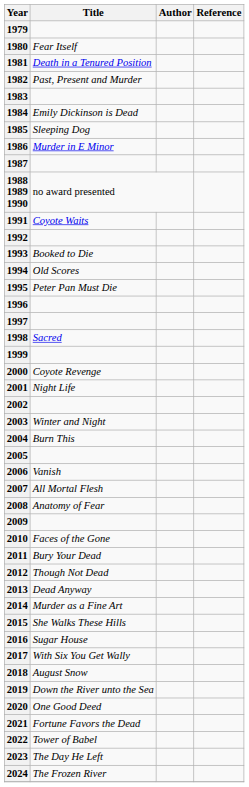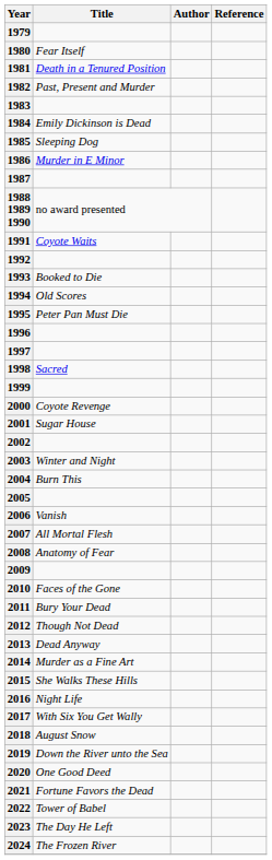 <table class="wikitable sortable">
 <tr>
 <th>Year</th>
 <th>Title</th>
 <th>Author</th>
 <th>Reference</th>
 </tr>
 <tr>
 <th>1979</th>
 <td><em></em></td>
 <td></td>
 <td></td>
 </tr>
 <tr>
 <th>1980</th>
 <td><em>Fear Itself</em></td>
 <td></td>
 <td></td>
 </tr>
 <tr>
 <th>1981</th>
 <td><em><a href='#'>Death in a Tenured Position</a></em></td>
 <td></td>
 <td></td>
 </tr>
 <tr>
 <th>1982</th>
 <td><em>Past, Present and Murder</em></td>
 <td></td>
 <td></td>
 </tr>
 <tr>
 <th>1983</th>
 <td><em></em></td>
 <td></td>
 <td></td>
 </tr>
 <tr>
 <th>1984</th>
 <td><em>Emily Dickinson is Dead</em></td>
 <td></td>
 <td></td>
 </tr>
 <tr>
 <th>1985</th>
 <td><em>Sleeping Dog</em></td>
 <td></td>
 <td></td>
 </tr>
 <tr>
 <th>1986</th>
 <td><em><a href='#'>Murder in E Minor</a></em></td>
 <td></td>
 <td></td>
 </tr>
 <tr>
 <th>1987</th>
 <td><em></em></td>
 <td></td>
 <td></td>
 </tr>
 <tr>
 <th>1988<br>1989<br>1990</th>
 <td colspan="2">no award presented</td>
 <td></td>
 </tr>
 <tr>
 <th>1991</th>
 <td><em><a href='#'>Coyote Waits</a></em></td>
 <td></td>
 <td></td>
 </tr>
 <tr>
 <th>1992</th>
 <td><em></em></td>
 <td></td>
 <td></td>
 </tr>
 <tr>
 <th>1993</th>
 <td><em>Booked to Die</em></td>
 <td></td>
 <td></td>
 </tr>
 <tr>
 <th>1994</th>
 <td><em>Old Scores</em></td>
 <td></td>
 <td></td>
 </tr>
 <tr>
 <th>1995</th>
 <td><em>Peter Pan Must Die</em></td>
 <td></td>
 <td></td>
 </tr>
 <tr>
 <th>1996</th>
 <td><em></em></td>
 <td></td>
 <td></td>
 </tr>
 <tr>
 <th>1997</th>
 <td><em></em></td>
 <td></td>
 <td></td>
 </tr>
 <tr>
 <th>1998</th>
 <td><em><a href='#'>Sacred</a></em></td>
 <td></td>
 <td></td>
 </tr>
 <tr>
 <th>1999</th>
 <td><em></em></td>
 <td></td>
 <td></td>
 </tr>
 <tr>
 <th>2000</th>
 <td><em>Coyote Revenge</em></td>
 <td></td>
 <td></td>
 </tr>
 <tr>
 <th>2001</th>
-<td><em>Night Life</em></td>
+<td><em>Sugar House</em></td>
 <td></td>
 <td></td>
 </tr>
 <tr>
 <th>2002</th>
 <td><em></em></td>
 <td></td>
 <td></td>
 </tr>
 <tr>
 <th>2003</th>
 <td><em>Winter and Night</em></td>
 <td></td>
 <td></td>
 </tr>
 <tr>
 <th>2004</th>
 <td><em>Burn This</em></td>
 <td></td>
 <td></td>
 </tr>
 <tr>
 <th>2005</th>
 <td><em></em></td>
 <td></td>
 <td></td>
 </tr>
 <tr>
 <th>2006</th>
 <td><em>Vanish</em></td>
 <td></td>
 <td></td>
 </tr>
 <tr>
 <th>2007</th>
 <td><em>All Mortal Flesh</em></td>
 <td></td>
 <td></td>
 </tr>
 <tr>
 <th>2008</th>
 <td><em>Anatomy of Fear</em></td>
 <td></td>
 <td></td>
 </tr>
 <tr>
 <th>2009</th>
 <td><em></em></td>
 <td></td>
 <td></td>
 </tr>
 <tr>
 <th>2010</th>
 <td><em>Faces of the Gone</em></td>
 <td></td>
 <td></td>
 </tr>
 <tr>
 <th>2011</th>
 <td><em>Bury Your Dead</em></td>
 <td></td>
 <td></td>
 </tr>
 <tr>
 <th>2012</th>
 <td><em>Though Not Dead</em></td>
 <td></td>
 <td></td>
 </tr>
 <tr>
 <th>2013</th>
 <td><em>Dead Anyway</em></td>
 <td></td>
 <td></td>
 </tr>
 <tr>
 <th>2014</th>
 <td><em>Murder as a Fine Art</em></td>
 <td></td>
 <td></td>
 </tr>
 <tr>
 <th>2015</th>
 <td><em>She Walks These Hills</em></td>
 <td></td>
 <td></td>
 </tr>
 <tr>
 <th>2016</th>
-<td><em>Sugar House</em></td>
+<td><em>Night Life</em></td>
 <td></td>
 <td></td>
 </tr>
 <tr>
 <th>2017</th>
 <td><em>With Six You Get Wally</em></td>
 <td></td>
 <td></td>
 </tr>
 <tr>
 <th>2018</th>
 <td><em>August Snow</em></td>
 <td></td>
 <td></td>
 </tr>
 <tr>
 <th>2019</th>
 <td><em>Down the River unto the Sea</em></td>
 <td></td>
 <td></td>
 </tr>
 <tr>
 <th>2020</th>
 <td><em>One Good Deed</em></td>
 <td></td>
 <td></td>
 </tr>
 <tr>
 <th>2021</th>
 <td><em>Fortune Favors the Dead</em></td>
 <td></td>
 <td></td>
 </tr>
 <tr>
 <th>2022</th>
 <td><em>Tower of Babel</em></td>
 <td></td>
 <td></td>
 </tr>
 <tr>
 <th>2023</th>
 <td><em>The Day He Left</em></td>
 <td></td>
 <td></td>
 </tr>
 <tr>
 <th>2024</th>
 <td><em>The Frozen River</em></td>
 <td></td>
 <td></td>
 </tr>
 <tr>
 </tr>
 </table>
